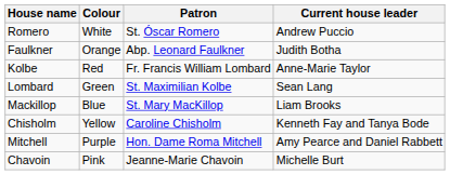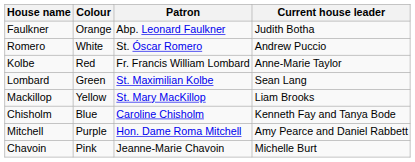 <table class="wikitable" style="margin:auto;">
 <tr>
 <th>House name</th>
 <th>Colour</th>
 <th>Patron</th>
 <th>Current house leader</th>
 </tr>
 <tr>
+<td>Faulkner</td>
+<td>Orange</td>
+<td>Abp. <a href='#'>Leonard Faulkner</a></td>
+<td>Judith Botha</td>
+</tr>
+<tr>
 <td>Romero</td>
 <td>White</td>
 <td>St. <a href='#'>Óscar Romero</a></td>
 <td>Andrew Puccio</td>
-</tr>
-<tr>
-<td>Faulkner</td>
-<td>Orange</td>
-<td>Abp. <a href='#'>Leonard Faulkner</a></td>
-<td>Judith Botha</td>
 </tr>
 <tr>
 <td>Kolbe</td>
 <td>Red</td>
 <td>Fr. Francis William Lombard</td>
 <td>Anne-Marie Taylor</td>
 </tr>
 <tr>
 <td>Lombard</td>
 <td>Green</td>
 <td><a href='#'>St. Maximilian Kolbe</a></td>
 <td>Sean Lang</td>
 </tr>
 <tr>
 <td>Mackillop</td>
-<td>Blue</td>
+<td>Yellow</td>
 <td><a href='#'>St. Mary MacKillop</a></td>
 <td>Liam Brooks</td>
 </tr>
 <tr>
 <td>Chisholm</td>
-<td>Yellow</td>
+<td>Blue</td>
 <td><a href='#'>Caroline Chisholm</a></td>
 <td>Kenneth Fay and Tanya Bode</td>
 </tr>
 <tr>
 <td>Mitchell</td>
 <td>Purple</td>
 <td><a href='#'>Hon. Dame Roma Mitchell</a></td>
 <td>Amy Pearce and Daniel Rabbett</td>
 </tr>
 <tr>
 <td>Chavoin</td>
 <td>Pink</td>
 <td>Jeanne-Marie Chavoin</td>
 <td>Michelle Burt</td>
 </tr>
 </table>
